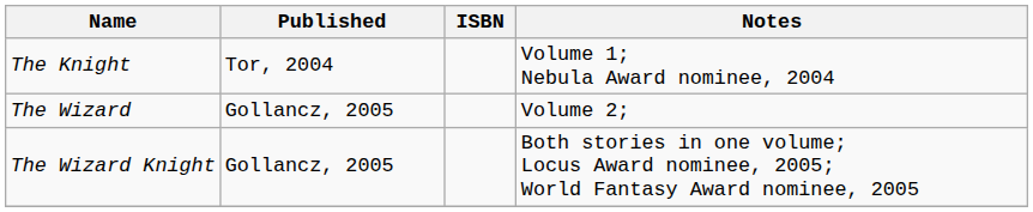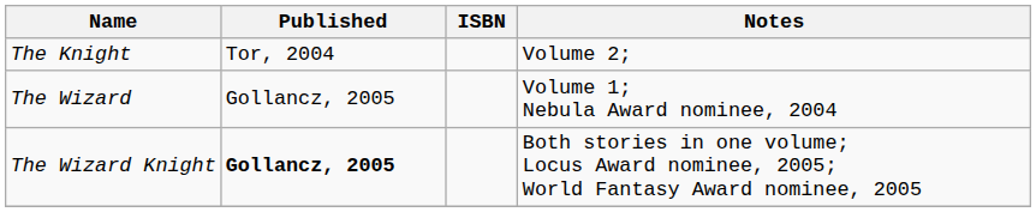 <table class="wikitable sortable" id="noveltable" border="1">
 <tr>
 <th Width=21%>Name</th>
 <th>Published</th>
 <th>ISBN</th>
 <th>Notes</th>
 </tr>
 <tr>
 <td><em> The Knight</em></td>
 <td>Tor, 2004</td>
 <td></td>
-<td>Volume 1;<br>Nebula Award nominee, 2004</td>
+<td>Volume 2;</td>
 </tr>
 <tr>
 <td><em>The Wizard</em></td>
 <td>Gollancz, 2005</td>
 <td></td>
-<td>Volume 2;</td>
+<td>Volume 1;<br>Nebula Award nominee, 2004</td>
 </tr>
 <tr>
 <td><em>The Wizard Knight</em></td>
-<td>Gollancz, 2005</td>
+<td><strong>Gollancz, 2005</strong></td>
 <td></td>
 <td>Both stories in one volume;<br>Locus Award nominee, 2005;<br>World Fantasy Award nominee, 2005</td>
 </tr>
 <tr>
 </tr>
 </table>
